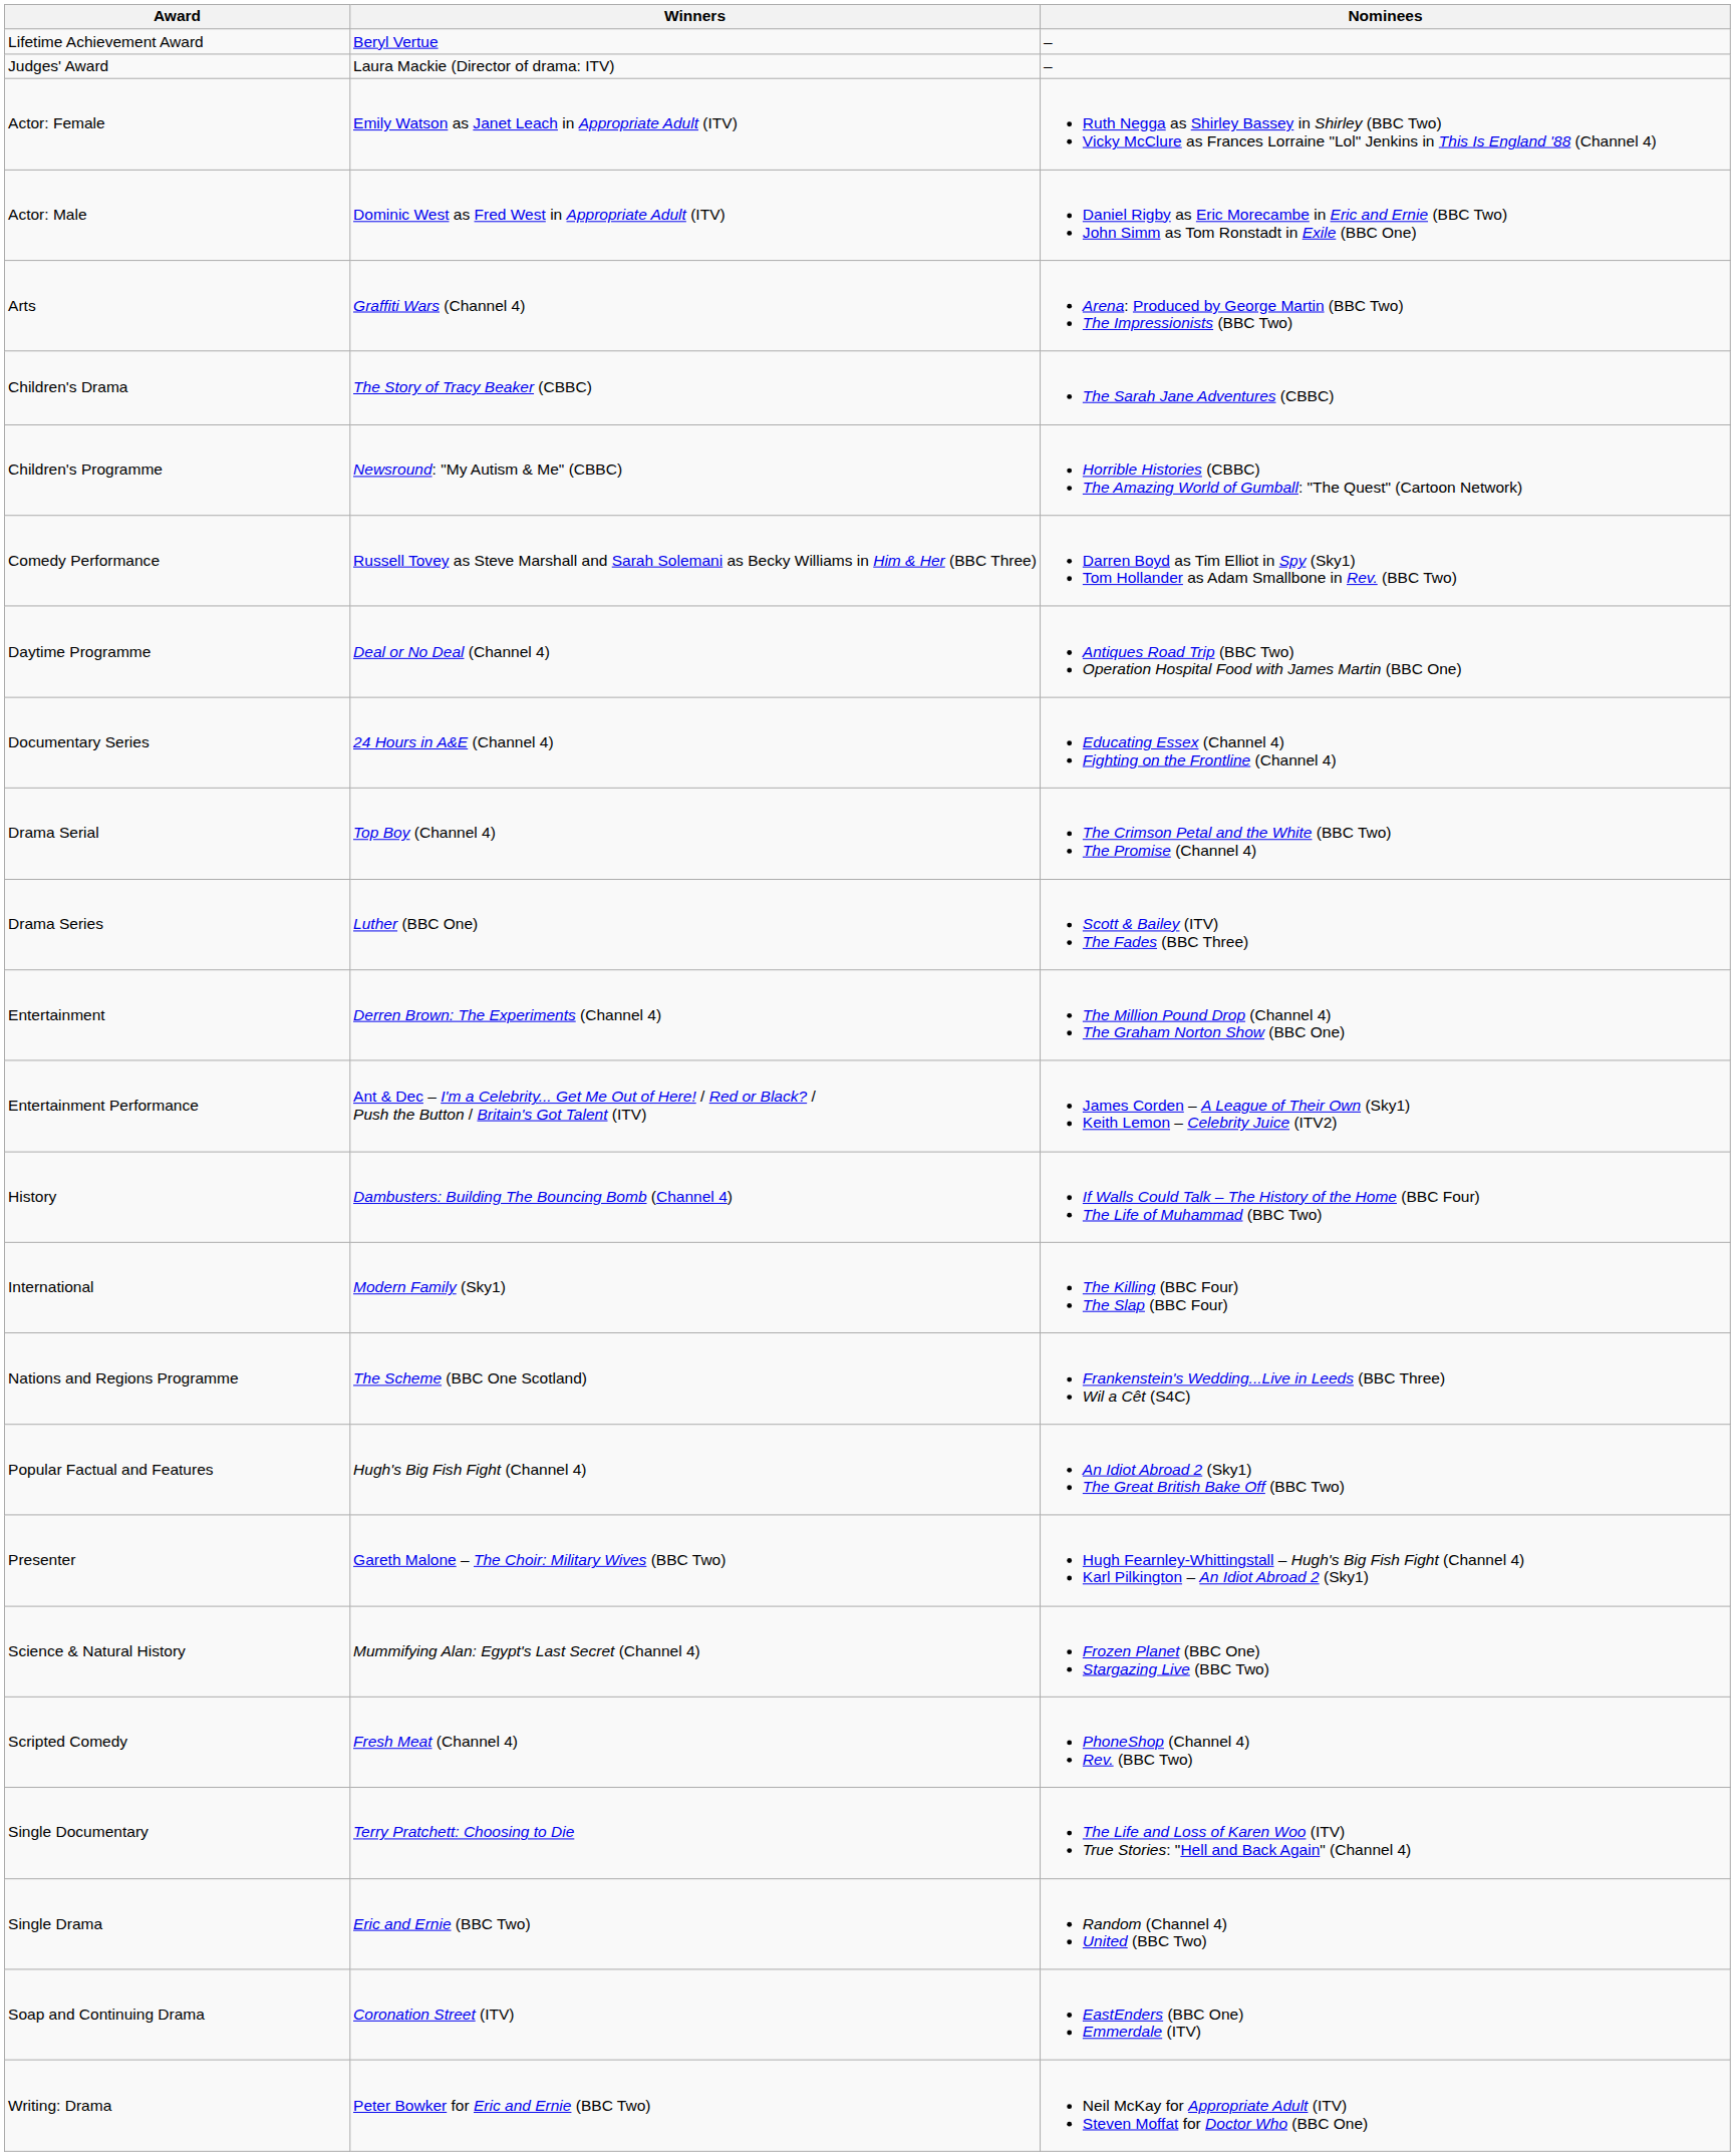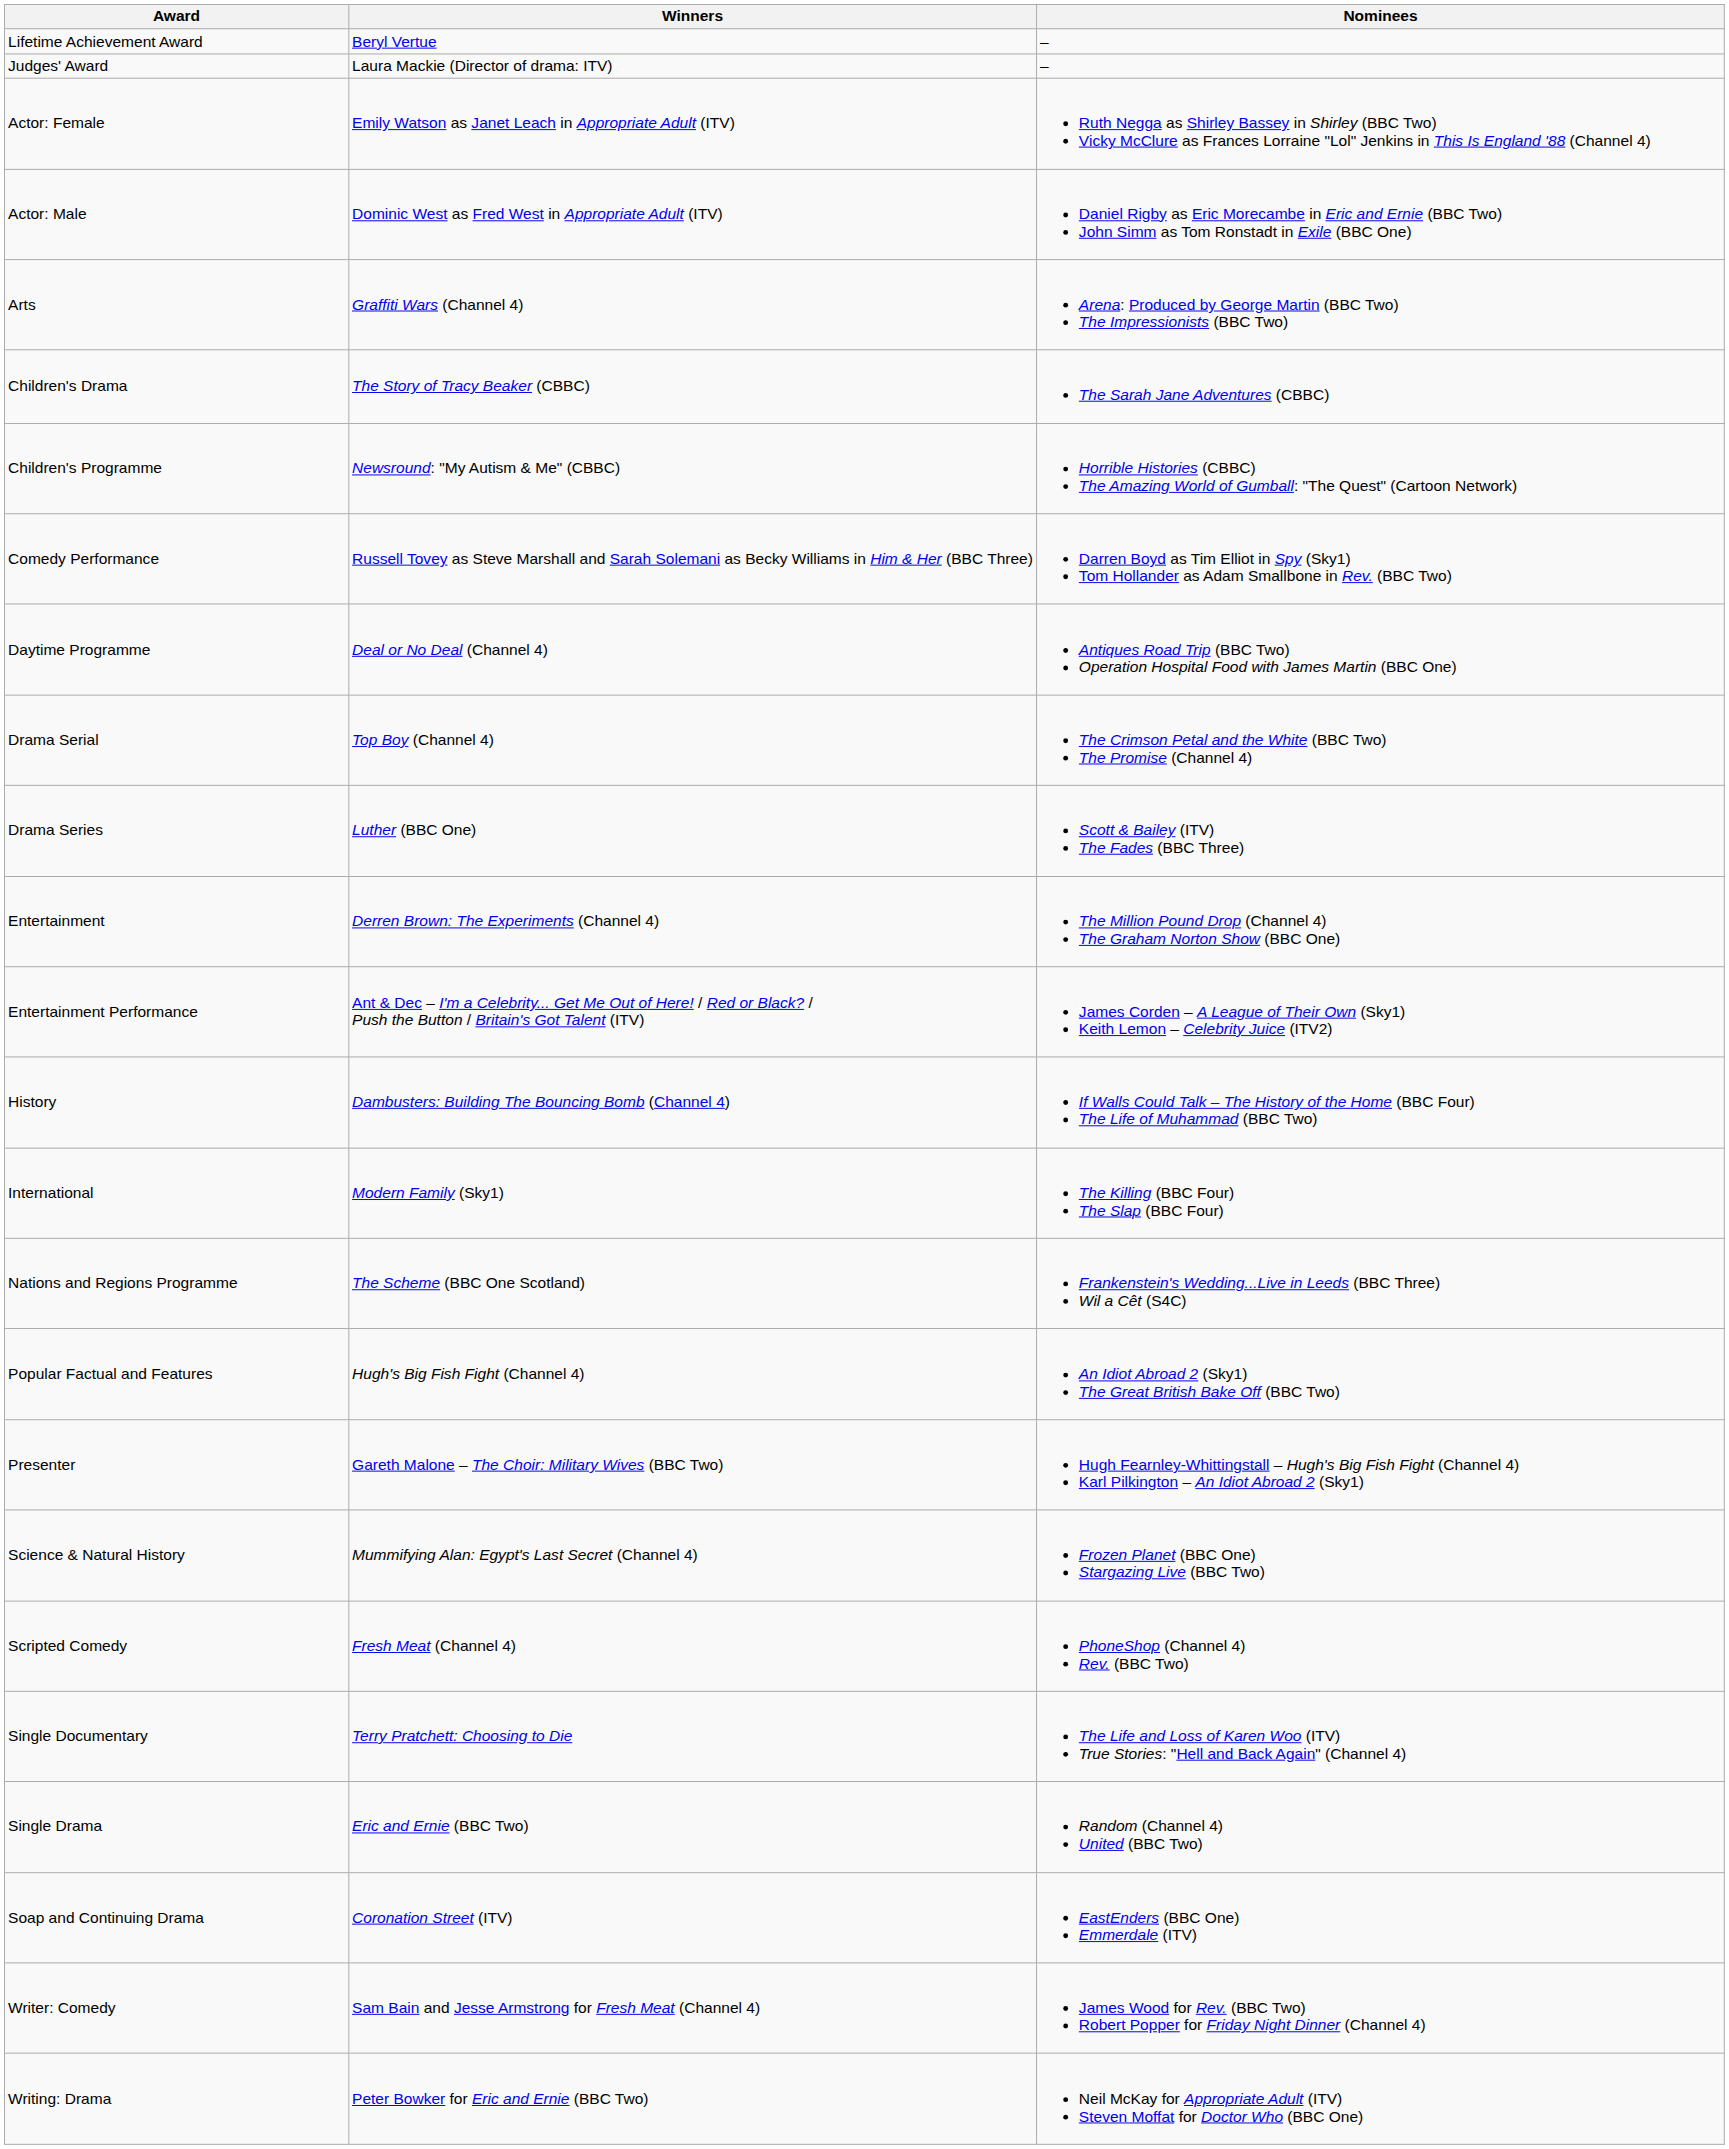 <table class="wikitable">
 <tr>
 <th width="20%">Award</th>
 <th width="40%">Winners</th>
 <th width="40%">Nominees</th>
 </tr>
 <tr>
 <td>Lifetime Achievement Award</td>
 <td><a href='#'>Beryl Vertue</a></td>
 <td>–</td>
 </tr>
 <tr>
 <td>Judges' Award</td>
 <td>Laura Mackie (Director of drama: ITV)</td>
 <td>–</td>
 </tr>
 <tr>
 <td>Actor: Female</td>
 <td><a href='#'>Emily Watson</a> as <a href='#'>Janet Leach</a> in <em><a href='#'>Appropriate Adult</a></em> (ITV)</td>
 <td><br><ul><li><a href='#'>Ruth Negga</a> as <a href='#'>Shirley Bassey</a> in <em>Shirley</em> (BBC Two)</li><li><a href='#'>Vicky McClure</a> as Frances Lorraine "Lol" Jenkins in <em><a href='#'>This Is England '88</a></em> (Channel 4)</li></ul></td>
 </tr>
 <tr>
 <td>Actor: Male</td>
 <td><a href='#'>Dominic West</a> as <a href='#'>Fred West</a> in <em><a href='#'>Appropriate Adult</a></em> (ITV)</td>
 <td><br><ul><li><a href='#'>Daniel Rigby</a> as <a href='#'>Eric Morecambe</a> in <em><a href='#'>Eric and Ernie</a></em> (BBC Two)</li><li><a href='#'>John Simm</a> as Tom Ronstadt in <em><a href='#'>Exile</a></em> (BBC One)</li></ul></td>
 </tr>
 <tr>
 <td>Arts</td>
 <td><em><a href='#'>Graffiti Wars</a></em> (Channel 4)</td>
 <td><br><ul><li><em><a href='#'>Arena</a></em>: <a href='#'>Produced by George Martin</a> (BBC Two)</li><li><em><a href='#'>The Impressionists</a></em> (BBC Two)</li></ul></td>
 </tr>
 <tr>
 <td>Children's Drama</td>
 <td><em><a href='#'>The Story of Tracy Beaker</a></em> (CBBC)</td>
 <td><br><ul><li><em><a href='#'>The Sarah Jane Adventures</a></em> (CBBC)</li></ul></td>
 </tr>
 <tr>
 <td>Children's Programme</td>
 <td><em><a href='#'>Newsround</a></em>: "My Autism & Me" (CBBC)</td>
 <td><br><ul><li><em><a href='#'>Horrible Histories</a></em> (CBBC)</li><li><em><a href='#'>The Amazing World of Gumball</a></em>: "The Quest" (Cartoon Network)</li></ul></td>
 </tr>
 <tr>
 <td>Comedy Performance</td>
 <td><a href='#'>Russell Tovey</a> as Steve Marshall and <a href='#'>Sarah Solemani</a> as Becky Williams in <em><a href='#'>Him & Her</a></em> (BBC Three)</td>
 <td><br><ul><li><a href='#'>Darren Boyd</a> as Tim Elliot in <em><a href='#'>Spy</a></em> (Sky1)</li><li><a href='#'>Tom Hollander</a> as Adam Smallbone in <em><a href='#'>Rev.</a></em> (BBC Two)</li></ul></td>
 </tr>
 <tr>
 <td>Daytime Programme</td>
 <td><em><a href='#'>Deal or No Deal</a></em> (Channel 4)</td>
 <td><br><ul><li><em><a href='#'>Antiques Road Trip</a></em> (BBC Two)</li><li><em>Operation Hospital Food with James Martin</em> (BBC One)</li></ul></td>
-</tr>
-<tr>
-<td>Documentary Series</td>
-<td><em><a href='#'>24 Hours in A&E</a></em> (Channel 4)</td>
-<td><br><ul><li><em><a href='#'>Educating Essex</a></em> (Channel 4)</li><li><em><a href='#'>Fighting on the Frontline</a></em> (Channel 4)</li></ul></td>
 </tr>
 <tr>
 <td>Drama Serial</td>
 <td><em><a href='#'>Top Boy</a></em> (Channel 4)</td>
 <td><br><ul><li><em><a href='#'>The Crimson Petal and the White</a></em> (BBC Two)</li><li><em><a href='#'>The Promise</a></em> (Channel 4)</li></ul></td>
 </tr>
 <tr>
 <td>Drama Series</td>
 <td><em><a href='#'>Luther</a></em> (BBC One)</td>
 <td><br><ul><li><em><a href='#'>Scott & Bailey</a></em> (ITV)</li><li><em><a href='#'>The Fades</a></em> (BBC Three)</li></ul></td>
 </tr>
 <tr>
 <td>Entertainment</td>
 <td><em><a href='#'>Derren Brown: The Experiments</a></em> (Channel 4)</td>
 <td><br><ul><li><em><a href='#'>The Million Pound Drop</a></em> (Channel 4)</li><li><em><a href='#'>The Graham Norton Show</a></em> (BBC One)</li></ul></td>
 </tr>
 <tr>
 <td>Entertainment Performance</td>
 <td><a href='#'>Ant & Dec</a> – <em><a href='#'>I'm a Celebrity... Get Me Out of Here!</a></em> / <em><a href='#'>Red or Black?</a></em> / <br><em>Push the Button</em> / <em><a href='#'>Britain's Got Talent</a></em> (ITV)</td>
 <td><br><ul><li><a href='#'>James Corden</a> – <em><a href='#'>A League of Their Own</a></em> (Sky1)</li><li><a href='#'>Keith Lemon</a> – <em><a href='#'>Celebrity Juice</a></em> (ITV2)</li></ul></td>
 </tr>
 <tr>
 <td>History</td>
 <td><em><a href='#'>Dambusters: Building The Bouncing Bomb</a></em> (<a href='#'>Channel 4</a>)</td>
 <td><br><ul><li><em><a href='#'>If Walls Could Talk – The History of the Home</a></em> (BBC Four)</li><li><em><a href='#'>The Life of Muhammad</a></em> (BBC Two)</li></ul></td>
 </tr>
 <tr>
 <td>International</td>
 <td><em><a href='#'>Modern Family</a></em> (Sky1)</td>
 <td><br><ul><li><em><a href='#'>The Killing</a></em> (BBC Four)</li><li><em><a href='#'>The Slap</a></em> (BBC Four)</li></ul></td>
 </tr>
 <tr>
 <td>Nations and Regions Programme</td>
 <td><em><a href='#'>The Scheme</a></em> (BBC One Scotland)</td>
 <td><br><ul><li><em><a href='#'>Frankenstein's Wedding...Live in Leeds</a></em> (BBC Three)</li><li><em>Wil a Cêt</em> (S4C)</li></ul></td>
 </tr>
 <tr>
 <td>Popular Factual and Features</td>
 <td><em>Hugh's Big Fish Fight</em> (Channel 4)</td>
 <td><br><ul><li><em><a href='#'>An Idiot Abroad 2</a></em> (Sky1)</li><li><em><a href='#'>The Great British Bake Off</a></em> (BBC Two)</li></ul></td>
 </tr>
 <tr>
 <td>Presenter</td>
 <td><a href='#'>Gareth Malone</a> – <em><a href='#'>The Choir: Military Wives</a></em> (BBC Two)</td>
 <td><br><ul><li><a href='#'>Hugh Fearnley-Whittingstall</a> – <em>Hugh's Big Fish Fight</em> (Channel 4)</li><li><a href='#'>Karl Pilkington</a> – <em><a href='#'>An Idiot Abroad 2</a></em> (Sky1)</li></ul></td>
 </tr>
 <tr>
 <td>Science & Natural History</td>
 <td><em>Mummifying Alan: Egypt's Last Secret</em> (Channel 4)</td>
 <td><br><ul><li><em><a href='#'>Frozen Planet</a></em> (BBC One)</li><li><em><a href='#'>Stargazing Live</a></em> (BBC Two)</li></ul></td>
 </tr>
 <tr>
 <td>Scripted Comedy</td>
 <td><em><a href='#'>Fresh Meat</a></em> (Channel 4)</td>
 <td><br><ul><li><em><a href='#'>PhoneShop</a></em> (Channel 4)</li><li><em><a href='#'>Rev.</a></em> (BBC Two)</li></ul></td>
 </tr>
 <tr>
 <td>Single Documentary</td>
 <td><em><a href='#'>Terry Pratchett: Choosing to Die</a></em></td>
 <td><br><ul><li><em><a href='#'>The Life and Loss of Karen Woo</a></em> (ITV)</li><li><em>True Stories</em>: "<a href='#'>Hell and Back Again</a>" (Channel 4)</li></ul></td>
 </tr>
 <tr>
 <td>Single Drama</td>
 <td><em><a href='#'>Eric and Ernie</a></em> (BBC Two)</td>
 <td><br><ul><li><em>Random</em> (Channel 4)</li><li><em><a href='#'>United</a></em> (BBC Two)</li></ul></td>
 </tr>
 <tr>
 <td>Soap and Continuing Drama</td>
 <td><em><a href='#'>Coronation Street</a></em> (ITV)</td>
 <td><br><ul><li><em><a href='#'>EastEnders</a></em> (BBC One)</li><li><em><a href='#'>Emmerdale</a></em> (ITV)</li></ul></td>
 </tr>
 <tr>
+<td>Writer: Comedy</td>
+<td><a href='#'>Sam Bain</a> and <a href='#'>Jesse Armstrong</a> for <em><a href='#'>Fresh Meat</a></em> (Channel 4)</td>
+<td><br><ul><li><a href='#'>James Wood</a> for <em><a href='#'>Rev.</a></em> (BBC Two)</li><li><a href='#'>Robert Popper</a> for <em><a href='#'>Friday Night Dinner</a></em> (Channel 4)</li></ul></td>
+</tr>
+<tr>
 <td>Writing: Drama</td>
 <td><a href='#'>Peter Bowker</a> for <em><a href='#'>Eric and Ernie</a></em> (BBC Two)</td>
 <td><br><ul><li>Neil McKay for <em><a href='#'>Appropriate Adult</a></em> (ITV)</li><li><a href='#'>Steven Moffat</a> for <em><a href='#'>Doctor Who</a></em> (BBC One)</li></ul></td>
 </tr>
 </table>
